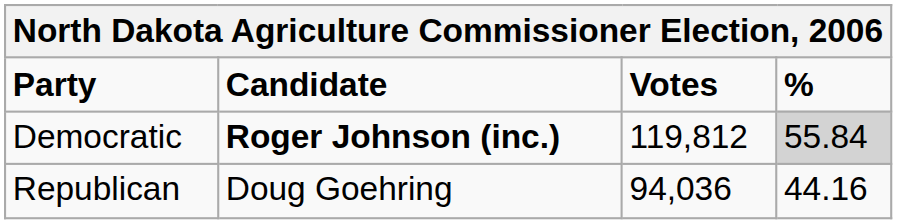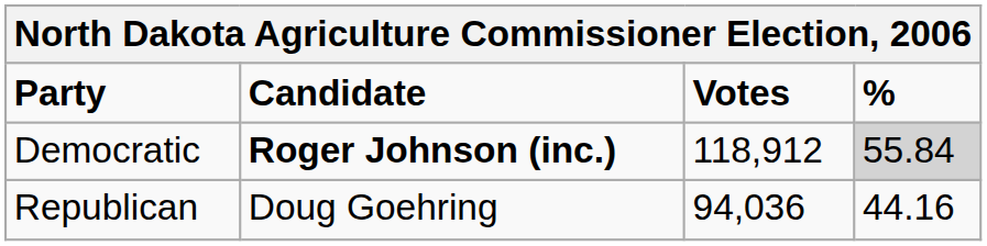 <table class="wikitable">
 <tr>
 <th colspan="4">North Dakota Agriculture Commissioner Election, 2006</th>
 </tr>
 <tr>
 <td><strong>Party</strong></td>
 <td><strong>Candidate</strong></td>
 <td><strong>Votes</strong></td>
 <td><strong>%</strong></td>
 </tr>
 <tr>
 <td>Democratic</td>
 <td><strong>Roger Johnson (inc.)</strong></td>
-<td>119,812</td>
+<td>118,912</td>
 <td style="background: lightgrey;">55.84</td>
 </tr>
 <tr>
 <td>Republican</td>
 <td>Doug Goehring</td>
 <td>94,036</td>
 <td>44.16</td>
 </tr>
 </table>
